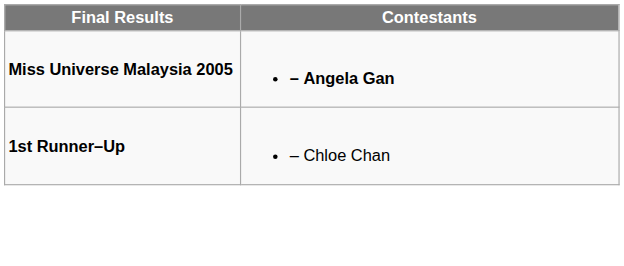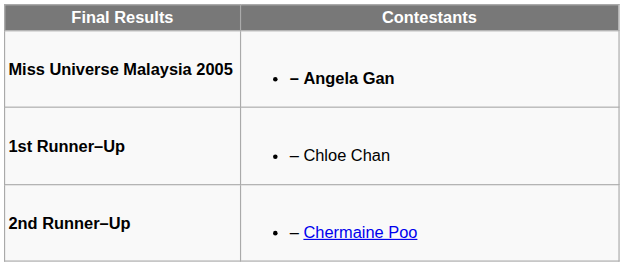 <table class="wikitable sortable" style="font-size: 90%;">
 <tr>
 <th width="200" style="background-color:#787878;color:#FFFFFF;">Final Results</th>
 <th width="325" style="background-color:#787878;color:#FFFFFF;">Contestants</th>
 </tr>
 <tr>
 <td><strong>Miss Universe Malaysia 2005</strong></td>
 <td><br><ul><li><strong></strong> <strong>–</strong> <strong>Angela Gan</strong></li></ul></td>
 </tr>
 <tr>
 <td><strong>1st Runner–Up</strong></td>
 <td><br><ul><li><strong></strong> – Chloe Chan</li></ul></td>
 </tr>
+<tr>
+<td><strong>2nd Runner–Up</strong></td>
+<td><br><ul><li><strong></strong> – <a href='#'>Chermaine Poo</a></li></ul></td>
+</tr>
 </table>
